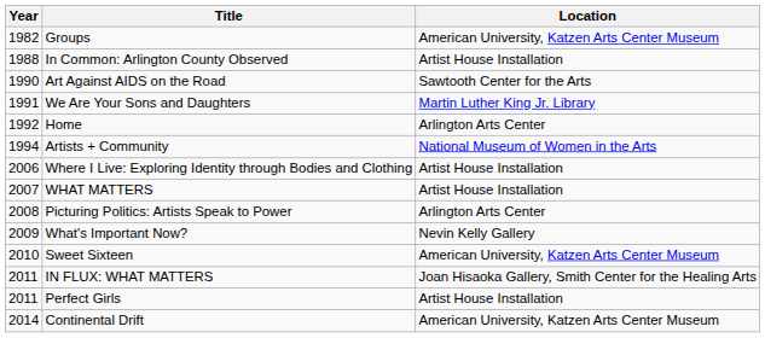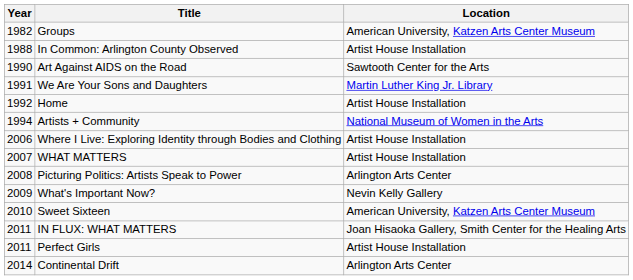 <table class="wikitable">
 <tr>
 <th>Year</th>
 <th>Title</th>
 <th>Location</th>
 </tr>
 <tr>
 <td>1982</td>
 <td>Groups   </td>
 <td>American University, <a href='#'>Katzen Arts Center Museum</a></td>
 </tr>
 <tr>
 <td>1988</td>
 <td>In Common: Arlington County Observed</td>
 <td>Artist House Installation</td>
 </tr>
 <tr>
 <td>1990</td>
 <td>Art Against AIDS on the Road</td>
 <td>Sawtooth Center for the Arts</td>
 </tr>
 <tr>
 <td>1991</td>
 <td>We Are Your Sons and Daughters   </td>
 <td><a href='#'>Martin Luther King Jr. Library</a></td>
 </tr>
 <tr>
 <td>1992</td>
 <td>Home   </td>
-<td>Arlington Arts Center</td>
+<td>Artist House Installation</td>
 </tr>
 <tr>
 <td>1994</td>
 <td>Artists + Community    </td>
 <td><a href='#'>National Museum of Women in the Arts</a></td>
 </tr>
 <tr>
 <td>2006</td>
 <td>Where I Live: Exploring Identity through Bodies and Clothing</td>
 <td>Artist House Installation</td>
 </tr>
 <tr>
 <td>2007</td>
 <td>WHAT MATTERS</td>
 <td>Artist House Installation</td>
 </tr>
 <tr>
 <td>2008</td>
 <td>Picturing Politics: Artists Speak to Power</td>
 <td>Arlington Arts Center</td>
 </tr>
 <tr>
 <td>2009</td>
 <td>What's Important Now?</td>
 <td>Nevin Kelly Gallery</td>
 </tr>
 <tr>
 <td>2010</td>
 <td>Sweet Sixteen</td>
 <td>American University, <a href='#'>Katzen Arts Center Museum</a></td>
 </tr>
 <tr>
 <td>2011</td>
 <td>IN FLUX: WHAT MATTERS</td>
 <td>Joan Hisaoka Gallery, Smith Center for the Healing Arts</td>
 </tr>
 <tr>
 <td>2011</td>
 <td>Perfect Girls</td>
 <td>Artist House Installation</td>
 </tr>
 <tr>
 <td>2014</td>
 <td>Continental Drift</td>
-<td>American University, Katzen Arts Center Museum</td>
+<td>Arlington Arts Center</td>
 </tr>
 </table>
